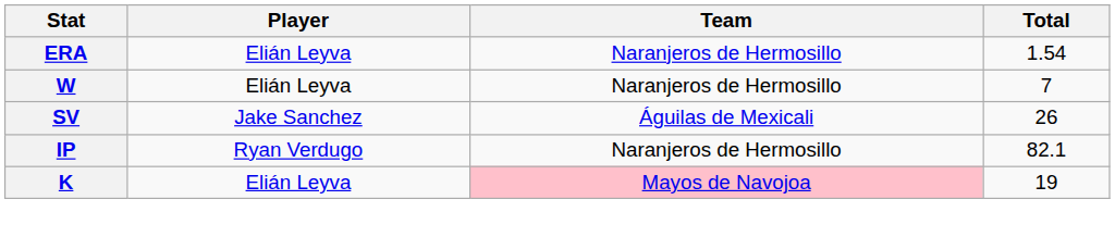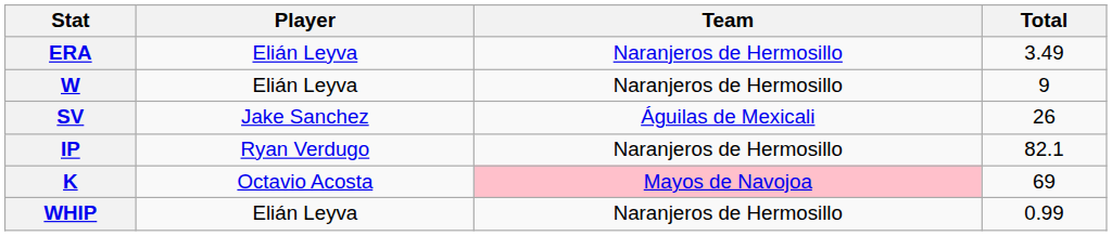 <table class="wikitable" style="text-align:center;">
 <tr>
 <th scope="col" width="3%">Stat</th>
 <th scope="col" width="10%">Player</th>
 <th scope="col" width="15%">Team</th>
 <th scope="col" width="3%">Total</th>
 </tr>
 <tr>
 <th scope="row" style="text-align:center;"><a href='#'>ERA</a></th>
 <td> <a href='#'>Elián Leyva</a></td>
 <td><a href='#'>Naranjeros de Hermosillo</a></td>
-<td>1.54</td>
+<td>3.49</td>
 </tr>
 <tr>
 <th scope="row" style="text-align:center;"><a href='#'>W</a></th>
 <td> Elián Leyva</td>
 <td>Naranjeros de Hermosillo</td>
-<td>7</td>
+<td>9</td>
 </tr>
 <tr>
 <th scope="row" style="text-align:center;"><a href='#'>SV</a></th>
 <td> <a href='#'>Jake Sanchez</a></td>
 <td><a href='#'>Águilas de Mexicali</a></td>
 <td>26</td>
 </tr>
 <tr>
 <th scope="row" style="text-align:center;"><a href='#'>IP</a></th>
 <td> <a href='#'>Ryan Verdugo</a></td>
 <td>Naranjeros de Hermosillo</td>
 <td>82.1</td>
 </tr>
 <tr>
 <th scope="row" style="text-align:center;"><a href='#'>K</a></th>
-<td> <a href='#'>Elián Leyva</a></td>
+<td> <a href='#'>Octavio Acosta</a></td>
 <td style="background: pink;"><a href='#'>Mayos de Navojoa</a></td>
-<td>19</td>
+<td>69</td>
+</tr>
+<tr>
+<th scope="row" style="text-align:center;"><a href='#'>WHIP</a></th>
+<td> Elián Leyva</td>
+<td>Naranjeros de Hermosillo</td>
+<td>0.99</td>
 </tr>
 </table>
